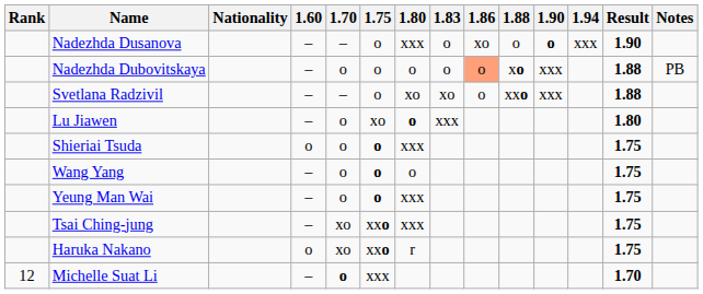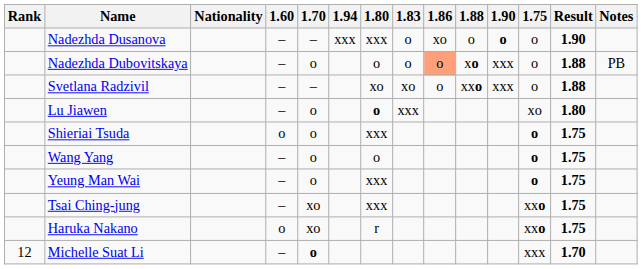 <table class="wikitable sortable" style="text-align:center;font-size:95%">
 <tr>
 <th>Rank</th>
 <th>Name</th>
 <th>Nationality</th>
 <th>1.60</th>
 <th>1.70</th>
-<th>1.75</th>
+<th>1.94</th>
 <th>1.80</th>
 <th>1.83</th>
 <th>1.86</th>
 <th>1.88</th>
 <th>1.90</th>
-<th>1.94</th>
+<th>1.75</th>
 <th>Result</th>
 <th>Notes</th>
 </tr>
 <tr>
 <td></td>
 <td align=left><a href='#'>Nadezhda Dusanova</a></td>
 <td align=left></td>
 <td>–</td>
 <td>–</td>
-<td>o</td>
+<td>xxx</td>
 <td>xxx</td>
 <td>o</td>
 <td>xo</td>
 <td>o</td>
 <td><strong>o</strong></td>
-<td>xxx</td>
+<td>o</td>
 <td><strong>1.90</strong></td>
 <td></td>
 </tr>
 <tr>
 <td></td>
 <td align=left><a href='#'>Nadezhda Dubovitskaya</a></td>
 <td align=left></td>
 <td>–</td>
 <td>o</td>
-<td>o</td>
+<td></td>
 <td>o</td>
 <td>o</td>
 <td style="background: lightsalmon;">o</td>
 <td>x<strong>o</strong></td>
 <td>xxx</td>
-<td></td>
+<td>o</td>
 <td><strong>1.88</strong></td>
 <td>PB</td>
 </tr>
 <tr>
 <td></td>
 <td align=left><a href='#'>Svetlana Radzivil</a></td>
 <td align=left></td>
 <td>–</td>
 <td>–</td>
-<td>o</td>
+<td></td>
 <td>xo</td>
 <td>xo</td>
 <td>o</td>
 <td>xx<strong>o</strong></td>
 <td>xxx</td>
-<td></td>
+<td>o</td>
 <td><strong>1.88</strong></td>
 <td></td>
 </tr>
 <tr>
 <td></td>
 <td align=left><a href='#'>Lu Jiawen</a></td>
 <td align=left></td>
 <td>–</td>
 <td>o</td>
-<td>xo</td>
+<td></td>
 <td><strong>o</strong></td>
 <td>xxx</td>
 <td></td>
 <td></td>
 <td></td>
-<td></td>
+<td>xo</td>
 <td><strong>1.80</strong></td>
 <td></td>
 </tr>
 <tr>
 <td></td>
 <td align=left><a href='#'>Shieriai Tsuda</a></td>
 <td align=left></td>
 <td>o</td>
 <td>o</td>
-<td><strong>o</strong></td>
+<td></td>
 <td>xxx</td>
 <td></td>
 <td></td>
 <td></td>
 <td></td>
-<td></td>
+<td><strong>o</strong></td>
 <td><strong>1.75</strong></td>
 <td></td>
 </tr>
 <tr>
 <td></td>
 <td align=left><a href='#'>Wang Yang</a></td>
 <td align=left></td>
 <td>–</td>
 <td>o</td>
-<td><strong>o</strong></td>
+<td></td>
 <td>o</td>
 <td></td>
 <td></td>
 <td></td>
 <td></td>
-<td></td>
+<td><strong>o</strong></td>
 <td><strong>1.75</strong></td>
 <td></td>
 </tr>
 <tr>
 <td></td>
 <td align=left><a href='#'>Yeung Man Wai</a></td>
 <td align=left></td>
 <td>–</td>
 <td>o</td>
-<td><strong>o</strong></td>
+<td></td>
 <td>xxx</td>
 <td></td>
 <td></td>
 <td></td>
 <td></td>
-<td></td>
+<td><strong>o</strong></td>
 <td><strong>1.75</strong></td>
 <td></td>
 </tr>
 <tr>
 <td></td>
 <td align=left><a href='#'>Tsai Ching-jung</a></td>
 <td align=left></td>
 <td>–</td>
 <td>xo</td>
-<td>xx<strong>o</strong></td>
+<td></td>
 <td>xxx</td>
 <td></td>
 <td></td>
 <td></td>
 <td></td>
-<td></td>
+<td>xx<strong>o</strong></td>
 <td><strong>1.75</strong></td>
 <td></td>
 </tr>
 <tr>
 <td></td>
 <td align=left><a href='#'>Haruka Nakano</a></td>
 <td align=left></td>
 <td>o</td>
 <td>xo</td>
-<td>xx<strong>o</strong></td>
+<td></td>
 <td>r</td>
 <td></td>
 <td></td>
 <td></td>
 <td></td>
-<td></td>
+<td>xx<strong>o</strong></td>
 <td><strong>1.75</strong></td>
 <td></td>
 </tr>
 <tr>
 <td>12</td>
 <td align=left><a href='#'>Michelle Suat Li</a></td>
 <td align=left></td>
 <td>–</td>
 <td><strong>o</strong></td>
-<td>xxx</td>
 <td></td>
 <td></td>
 <td></td>
 <td></td>
 <td></td>
 <td></td>
+<td>xxx</td>
 <td><strong>1.70</strong></td>
 <td></td>
 </tr>
 </table>
